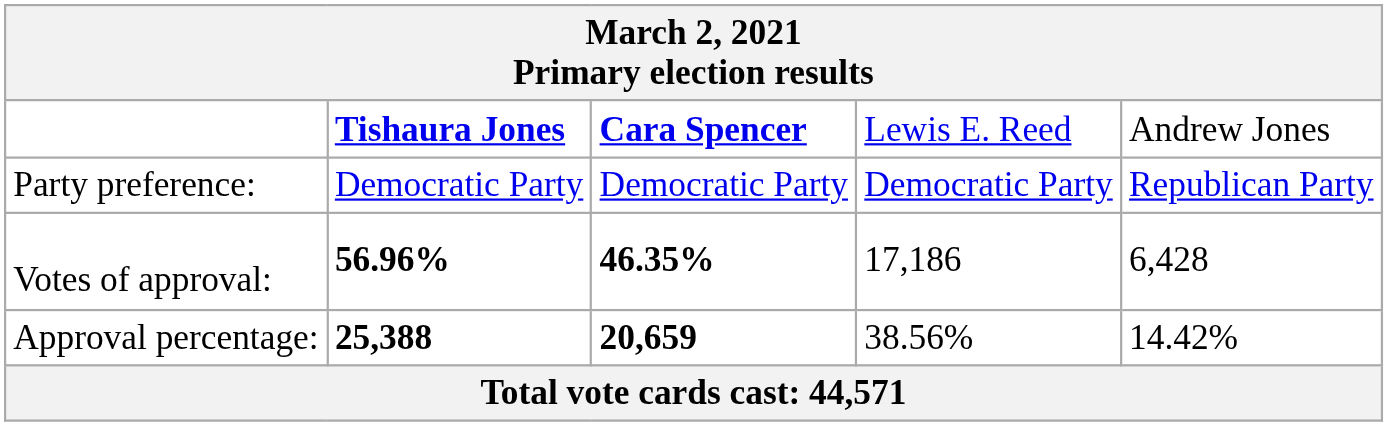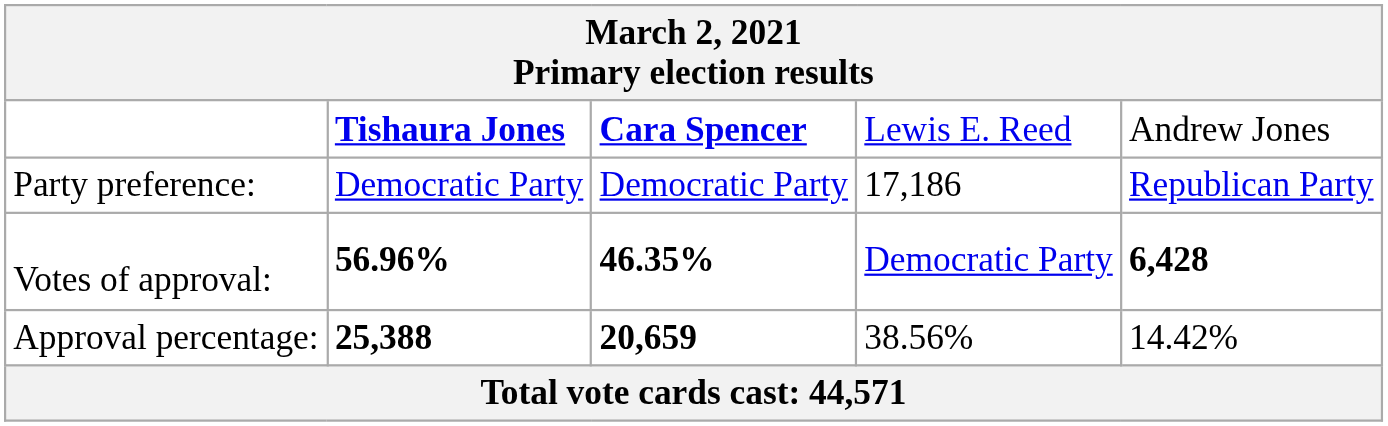 <table class="wikitable" style="background:transparent; width=40%;" colspan="4">
 <tr>
 <th colspan="5">March 2, 2021<br>Primary election results</th>
 </tr>
 <tr>
 <td></td>
 <td><strong><a href='#'>Tishaura Jones</a></strong></td>
 <td><strong><a href='#'>Cara Spencer</a></strong></td>
 <td><a href='#'>Lewis E. Reed</a></td>
 <td>Andrew Jones</td>
 </tr>
 <tr>
 <td>Party preference:</td>
 <td><a href='#'>Democratic Party</a></td>
 <td><a href='#'>Democratic Party</a></td>
-<td><a href='#'>Democratic Party</a></td>
+<td>17,186</td>
 <td><a href='#'>Republican Party</a></td>
 </tr>
 <tr>
 <td><br>Votes of approval:</td>
 <td><strong>56.96%</strong></td>
 <td><strong>46.35%</strong></td>
-<td>17,186</td>
-<td>6,428</td>
+<td><a href='#'>Democratic Party</a></td>
+<td><strong>6,428</strong></td>
 </tr>
 <tr>
 <td>Approval percentage:</td>
 <td><strong>25,388</strong></td>
 <td><strong>20,659</strong></td>
 <td>38.56%</td>
 <td>14.42%</td>
 </tr>
 <tr>
 <th colspan="5"><strong> Total vote cards cast: 44,571 </strong></th>
 </tr>
 </table>
